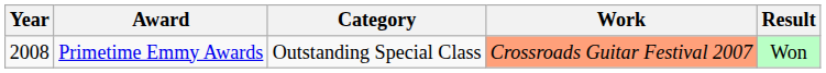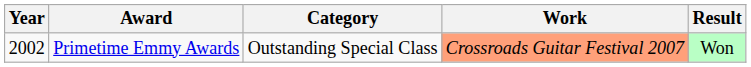 <table class="wikitable">
 <tr>
 <th>Year</th>
 <th>Award</th>
 <th>Category</th>
 <th>Work</th>
 <th>Result</th>
 </tr>
 <tr>
-<td>2008</td>
+<td>2002</td>
 <td><a href='#'>Primetime Emmy Awards</a></td>
 <td>Outstanding Special Class</td>
 <td style="background: lightsalmon;"><em>Crossroads Guitar Festival 2007</em></td>
 <td bgcolor="#B9FFC5" align="center">Won</td>
 </tr>
 </table>
